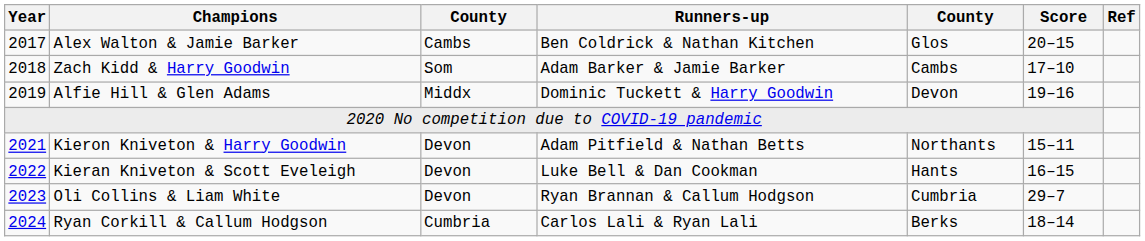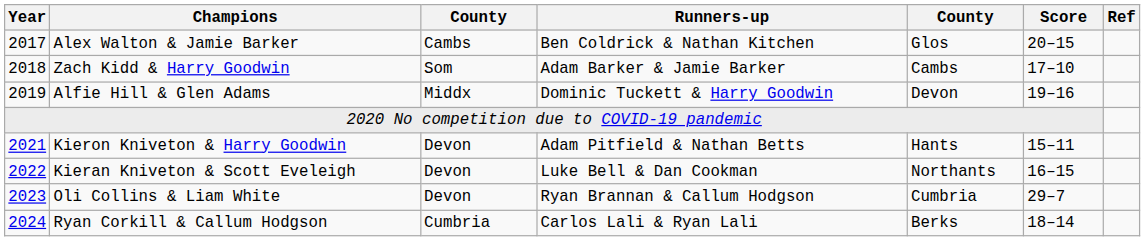 <table class="wikitable">
 <tr>
 <th width="30">Year</th>
 <th width="300">Champions</th>
 <th width="90">County</th>
 <th width="300">Runners-up</th>
 <th width="90">County</th>
 <th width="60">Score</th>
 <th width="20">Ref</th>
 </tr>
 <tr>
 <td align=center>2017</td>
 <td>Alex Walton & Jamie Barker</td>
 <td>Cambs</td>
 <td>Ben Coldrick & Nathan Kitchen</td>
 <td>Glos</td>
 <td>20–15</td>
 <td></td>
 </tr>
 <tr>
 <td align=center>2018</td>
 <td>Zach Kidd & <a href='#'>Harry Goodwin</a></td>
 <td>Som</td>
 <td>Adam Barker & Jamie Barker</td>
 <td>Cambs</td>
 <td>17–10</td>
 <td></td>
 </tr>
 <tr>
 <td align=center>2019</td>
 <td>Alfie Hill & Glen Adams</td>
 <td>Middx</td>
 <td>Dominic Tuckett & <a href='#'>Harry Goodwin</a></td>
 <td>Devon</td>
 <td>19–16</td>
 <td></td>
 </tr>
 <tr align=center>
 <td colspan=6 bgcolor="ececec"><em>2020 No competition due to <a href='#'>COVID-19 pandemic</a></em></td>
 <td align=left></td>
 </tr>
 <tr>
 <td align=center><a href='#'>2021</a></td>
 <td>Kieron Kniveton & <a href='#'>Harry Goodwin</a></td>
 <td>Devon</td>
 <td>Adam Pitfield & Nathan Betts</td>
-<td>Northants</td>
+<td>Hants</td>
 <td>15–11</td>
 <td></td>
 </tr>
 <tr>
 <td align=center><a href='#'>2022</a></td>
 <td>Kieran Kniveton & Scott Eveleigh</td>
 <td>Devon</td>
 <td>Luke Bell & Dan Cookman</td>
-<td>Hants</td>
+<td>Northants</td>
 <td>16–15</td>
 <td></td>
 </tr>
 <tr>
 <td align=center><a href='#'>2023</a></td>
 <td>Oli Collins & Liam White</td>
 <td>Devon</td>
 <td>Ryan Brannan & Callum Hodgson</td>
 <td>Cumbria</td>
 <td>29–7</td>
 <td></td>
 </tr>
 <tr>
 <td align=center><a href='#'>2024</a></td>
 <td>Ryan Corkill & Callum Hodgson</td>
 <td>Cumbria</td>
 <td>Carlos Lali & Ryan Lali</td>
 <td>Berks</td>
 <td>18–14</td>
 <td></td>
 </tr>
 </table>
